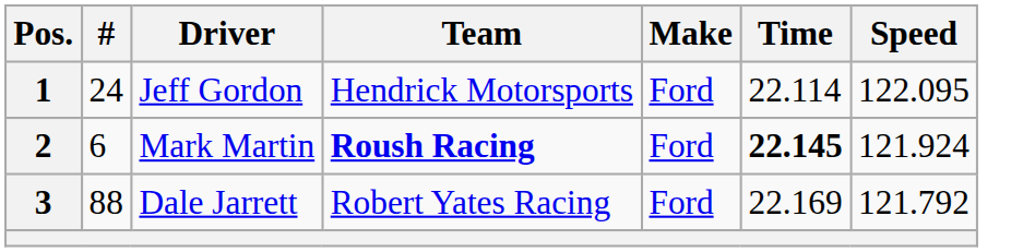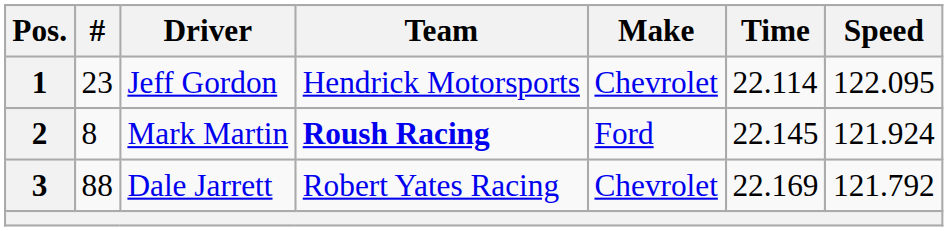 <table class="wikitable" style="font-size:95%">
 <tr>
 <th>Pos.</th>
 <th>#</th>
 <th>Driver</th>
 <th>Team</th>
 <th>Make</th>
 <th>Time</th>
 <th>Speed</th>
 </tr>
 <tr>
 <th>1</th>
-<td>24</td>
+<td>23</td>
 <td><a href='#'>Jeff Gordon</a></td>
 <td><a href='#'>Hendrick Motorsports</a></td>
-<td><a href='#'>Ford</a></td>
+<td><a href='#'>Chevrolet</a></td>
 <td>22.114</td>
 <td>122.095</td>
 </tr>
 <tr>
 <th>2</th>
-<td>6</td>
+<td>8</td>
 <td><a href='#'>Mark Martin</a></td>
 <td><strong><a href='#'>Roush Racing</a></strong></td>
 <td><a href='#'>Ford</a></td>
-<td><strong>22.145</strong></td>
+<td>22.145</td>
 <td>121.924</td>
 </tr>
 <tr>
 <th>3</th>
 <td>88</td>
 <td><a href='#'>Dale Jarrett</a></td>
 <td><a href='#'>Robert Yates Racing</a></td>
-<td><a href='#'>Ford</a></td>
+<td><a href='#'>Chevrolet</a></td>
 <td>22.169</td>
 <td>121.792</td>
 </tr>
 <tr>
 <th colspan="7"></th>
 </tr>
 </table>
